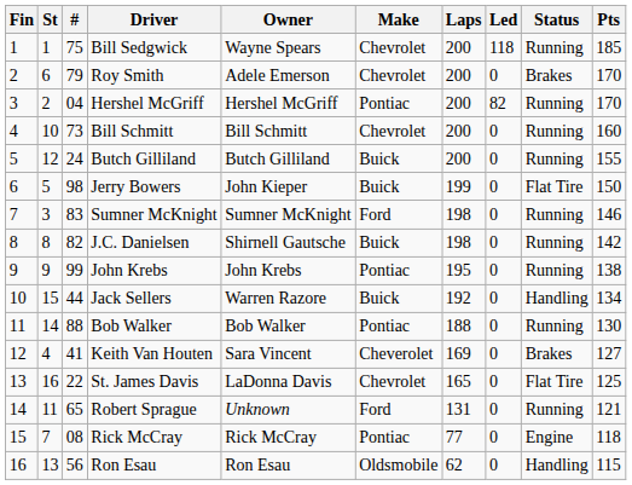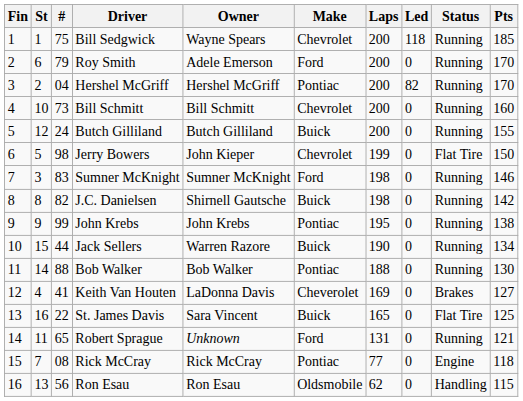 <table class="wikitable" style="font-size: 95%;">
 <tr>
 <th>Fin</th>
 <th>St</th>
 <th>#</th>
 <th>Driver</th>
 <th>Owner</th>
 <th>Make</th>
 <th>Laps</th>
 <th>Led</th>
 <th>Status</th>
 <th>Pts</th>
 </tr>
 <tr>
 <td>1</td>
 <td>1</td>
 <td>75</td>
 <td>Bill Sedgwick</td>
 <td>Wayne Spears</td>
 <td>Chevrolet</td>
 <td>200</td>
 <td>118</td>
 <td>Running</td>
 <td>185</td>
 </tr>
 <tr>
 <td>2</td>
 <td>6</td>
 <td>79</td>
 <td>Roy Smith</td>
 <td>Adele Emerson</td>
-<td>Chevrolet</td>
+<td>Ford</td>
 <td>200</td>
 <td>0</td>
-<td>Brakes</td>
+<td>Running</td>
 <td>170</td>
 </tr>
 <tr>
 <td>3</td>
 <td>2</td>
 <td>04</td>
 <td>Hershel McGriff</td>
 <td>Hershel McGriff</td>
 <td>Pontiac</td>
 <td>200</td>
 <td>82</td>
 <td>Running</td>
 <td>170</td>
 </tr>
 <tr>
 <td>4</td>
 <td>10</td>
 <td>73</td>
 <td>Bill Schmitt</td>
 <td>Bill Schmitt</td>
 <td>Chevrolet</td>
 <td>200</td>
 <td>0</td>
 <td>Running</td>
 <td>160</td>
 </tr>
 <tr>
 <td>5</td>
 <td>12</td>
 <td>24</td>
 <td>Butch Gilliland</td>
 <td>Butch Gilliland</td>
 <td>Buick</td>
 <td>200</td>
 <td>0</td>
 <td>Running</td>
 <td>155</td>
 </tr>
 <tr>
 <td>6</td>
 <td>5</td>
 <td>98</td>
 <td>Jerry Bowers</td>
 <td>John Kieper</td>
-<td>Buick</td>
+<td>Chevrolet</td>
 <td>199</td>
 <td>0</td>
 <td>Flat Tire</td>
 <td>150</td>
 </tr>
 <tr>
 <td>7</td>
 <td>3</td>
 <td>83</td>
 <td>Sumner McKnight</td>
 <td>Sumner McKnight</td>
 <td>Ford</td>
 <td>198</td>
 <td>0</td>
 <td>Running</td>
 <td>146</td>
 </tr>
 <tr>
 <td>8</td>
 <td>8</td>
 <td>82</td>
 <td>J.C. Danielsen</td>
 <td>Shirnell Gautsche</td>
 <td>Buick</td>
 <td>198</td>
 <td>0</td>
 <td>Running</td>
 <td>142</td>
 </tr>
 <tr>
 <td>9</td>
 <td>9</td>
 <td>99</td>
 <td>John Krebs</td>
 <td>John Krebs</td>
 <td>Pontiac</td>
 <td>195</td>
 <td>0</td>
 <td>Running</td>
 <td>138</td>
 </tr>
 <tr>
 <td>10</td>
 <td>15</td>
 <td>44</td>
 <td>Jack Sellers</td>
 <td>Warren Razore</td>
 <td>Buick</td>
-<td>192</td>
+<td>190</td>
 <td>0</td>
-<td>Handling</td>
+<td>Running</td>
 <td>134</td>
 </tr>
 <tr>
 <td>11</td>
 <td>14</td>
 <td>88</td>
 <td>Bob Walker</td>
 <td>Bob Walker</td>
 <td>Pontiac</td>
 <td>188</td>
 <td>0</td>
 <td>Running</td>
 <td>130</td>
 </tr>
 <tr>
 <td>12</td>
 <td>4</td>
 <td>41</td>
 <td>Keith Van Houten</td>
-<td>Sara Vincent</td>
+<td>LaDonna Davis</td>
 <td>Cheverolet</td>
 <td>169</td>
 <td>0</td>
 <td>Brakes</td>
 <td>127</td>
 </tr>
 <tr>
 <td>13</td>
 <td>16</td>
 <td>22</td>
 <td>St. James Davis</td>
-<td>LaDonna Davis</td>
-<td>Chevrolet</td>
+<td>Sara Vincent</td>
+<td>Buick</td>
 <td>165</td>
 <td>0</td>
 <td>Flat Tire</td>
 <td>125</td>
 </tr>
 <tr>
 <td>14</td>
 <td>11</td>
 <td>65</td>
 <td>Robert Sprague</td>
 <td><em>Unknown</em></td>
 <td>Ford</td>
 <td>131</td>
 <td>0</td>
 <td>Running</td>
 <td>121</td>
 </tr>
 <tr>
 <td>15</td>
 <td>7</td>
 <td>08</td>
 <td>Rick McCray</td>
 <td>Rick McCray</td>
 <td>Pontiac</td>
 <td>77</td>
 <td>0</td>
 <td>Engine</td>
 <td>118</td>
 </tr>
 <tr>
 <td>16</td>
 <td>13</td>
 <td>56</td>
 <td>Ron Esau</td>
 <td>Ron Esau</td>
 <td>Oldsmobile</td>
 <td>62</td>
 <td>0</td>
 <td>Handling</td>
 <td>115</td>
 </tr>
 </table>
